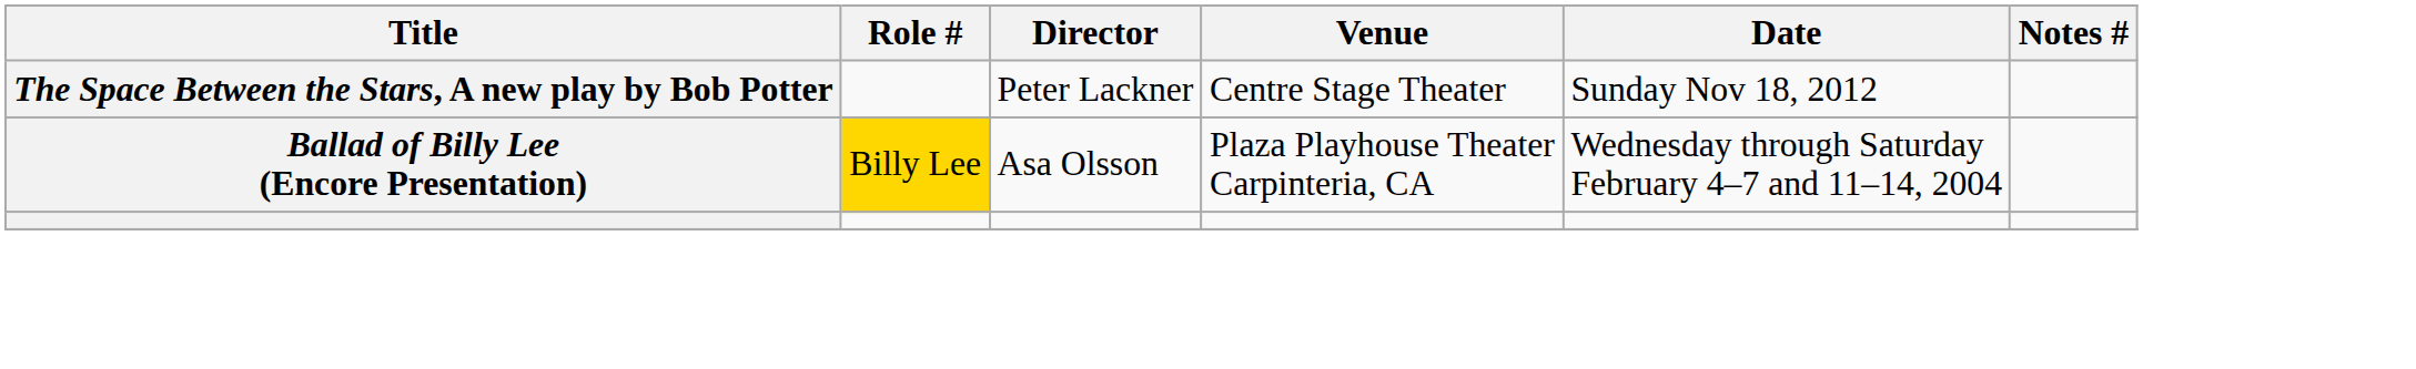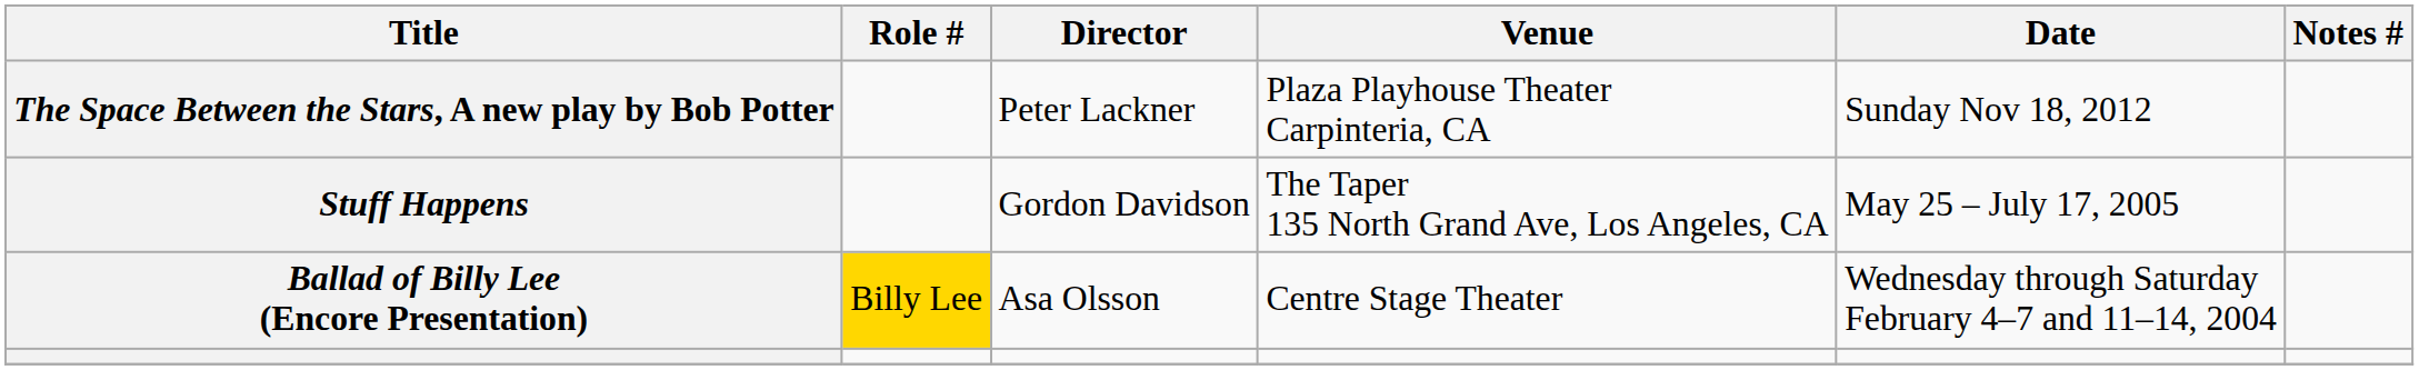 <table class="wikitable plainrowheaders sortable">
 <tr>
 <th scope="col">Title</th>
 <th scope="col" class="unsortable">Role #</th>
 <th scope="col">Director</th>
 <th scope="col">Venue</th>
 <th scope="col">Date</th>
 <th scope="col" class="unsortable">Notes #</th>
 </tr>
 <tr>
 <th scope="row"><em>The Space Between the Stars</em>, A new play by Bob Potter</th>
 <td></td>
 <td>Peter Lackner</td>
-<td>Centre Stage Theater</td>
+<td>Plaza Playhouse Theater<br>Carpinteria, CA</td>
 <td>Sunday Nov 18, 2012</td>
+<td></td>
+</tr>
+<tr>
+<th scope="row"><em>Stuff Happens</em></th>
+<td></td>
+<td>Gordon Davidson</td>
+<td>The Taper<br>135 North Grand Ave, Los Angeles, CA</td>
+<td>May 25 – July 17, 2005</td>
 <td></td>
 </tr>
 <tr>
 <th scope="row"><em>Ballad of Billy Lee</em><br>(Encore Presentation)</th>
 <td style="background: gold;">Billy Lee</td>
 <td>Asa Olsson</td>
-<td>Plaza Playhouse Theater<br>Carpinteria, CA</td>
+<td>Centre Stage Theater</td>
 <td>Wednesday through Saturday <br>February 4–7 and 11–14, 2004</td>
 <td></td>
 </tr>
 <tr>
 <th scope="row"></th>
 <td></td>
 <td></td>
 <td></td>
 <td></td>
 <td></td>
 </tr>
 <tr>
 </tr>
 </table>
